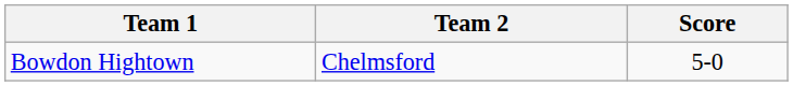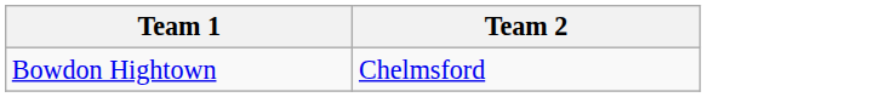 <table class="wikitable" style="font-size: 100%">
 <tr>
 <th width=200>Team 1</th>
 <th width=200>Team 2</th>
-<th width=100>Score</th>
 </tr>
 <tr>
 <td><a href='#'>Bowdon Hightown</a></td>
 <td><a href='#'>Chelmsford</a></td>
-<td align=center>5-0</td>
 </tr>
 </table>
